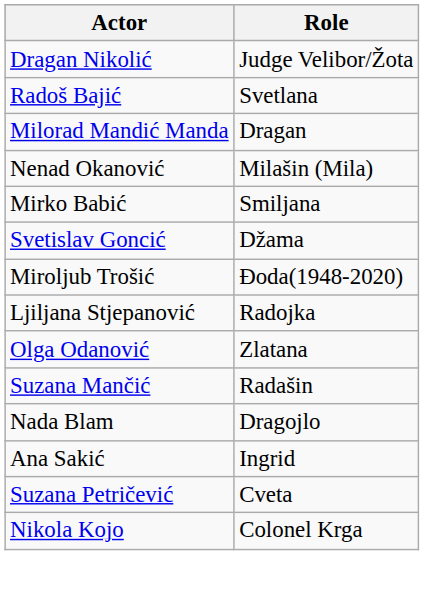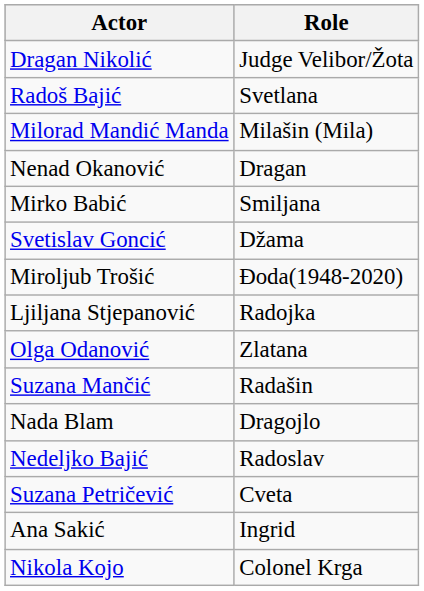 <table class="wikitable" style="margin:1em auto;">
 <tr bgcolor="#CCCCCC">
 <th><strong>Actor</strong></th>
 <th><strong>Role</strong></th>
 </tr>
 <tr>
 <td><a href='#'>Dragan Nikolić</a></td>
 <td>Judge Velibor/Žota</td>
 </tr>
 <tr>
 <td><a href='#'>Radoš Bajić</a></td>
 <td>Svetlana</td>
 </tr>
 <tr>
 <td><a href='#'>Milorad Mandić Manda</a></td>
-<td>Dragan</td>
+<td>Milašin (Mila)</td>
 </tr>
 <tr>
 <td>Nenad Okanović</td>
-<td>Milašin (Mila)</td>
+<td>Dragan</td>
 </tr>
 <tr>
 <td>Mirko Babić</td>
 <td>Smiljana</td>
 </tr>
 <tr>
 <td><a href='#'>Svetislav Goncić</a></td>
 <td>Džama</td>
 </tr>
 <tr>
 <td>Miroljub Trošić</td>
 <td>Đoda(1948-2020)</td>
 </tr>
 <tr>
 <td>Ljiljana Stjepanović</td>
 <td>Radojka</td>
 </tr>
 <tr>
 <td><a href='#'>Olga Odanović</a></td>
 <td>Zlatana</td>
 </tr>
 <tr>
 <td><a href='#'>Suzana Mančić</a></td>
 <td>Radašin</td>
 </tr>
 <tr>
 <td>Nada Blam</td>
 <td>Dragojlo</td>
 </tr>
 <tr>
-<td>Ana Sakić</td>
-<td>Ingrid</td>
+<td><a href='#'>Nedeljko Bajić</a></td>
+<td>Radoslav</td>
 </tr>
 <tr>
 <td><a href='#'>Suzana Petričević</a></td>
 <td>Cveta</td>
 </tr>
 <tr>
+<td>Ana Sakić</td>
+<td>Ingrid</td>
+</tr>
+<tr>
 <td><a href='#'>Nikola Kojo</a></td>
 <td>Colonel Krga</td>
 </tr>
 </table>
